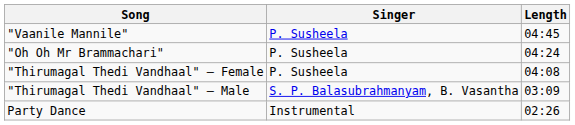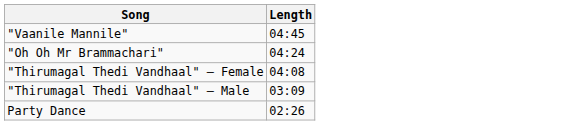 <table class="wikitable">
 <tr>
 <th>Song</th>
-<th>Singer</th>
 <th>Length</th>
 </tr>
 <tr>
 <td>"Vaanile Mannile"</td>
-<td><a href='#'>P. Susheela</a></td>
 <td>04:45</td>
 </tr>
 <tr>
 <td>"Oh Oh Mr Brammachari"</td>
-<td>P. Susheela</td>
 <td>04:24</td>
 </tr>
 <tr>
 <td>"Thirumagal Thedi Vandhaal" — Female</td>
-<td>P. Susheela</td>
 <td>04:08</td>
 </tr>
 <tr>
 <td>"Thirumagal Thedi Vandhaal" — Male</td>
-<td><a href='#'>S. P. Balasubrahmanyam</a>, B. Vasantha</td>
 <td>03:09</td>
 </tr>
 <tr>
 <td>Party Dance</td>
-<td>Instrumental</td>
 <td>02:26</td>
 </tr>
 </table>
